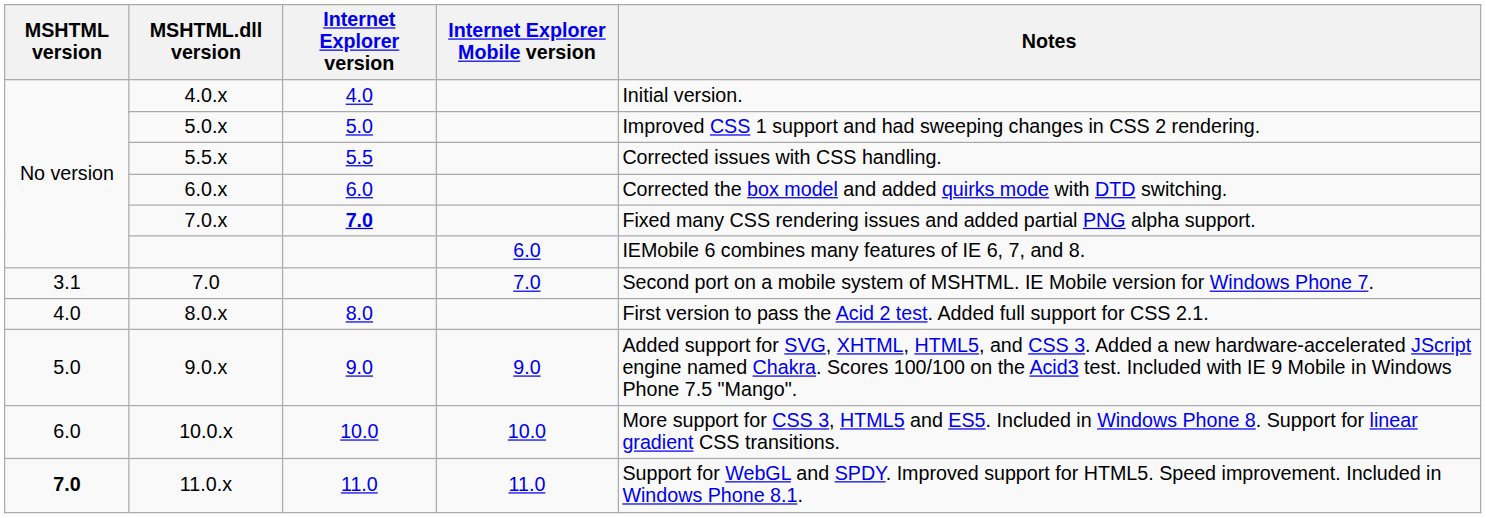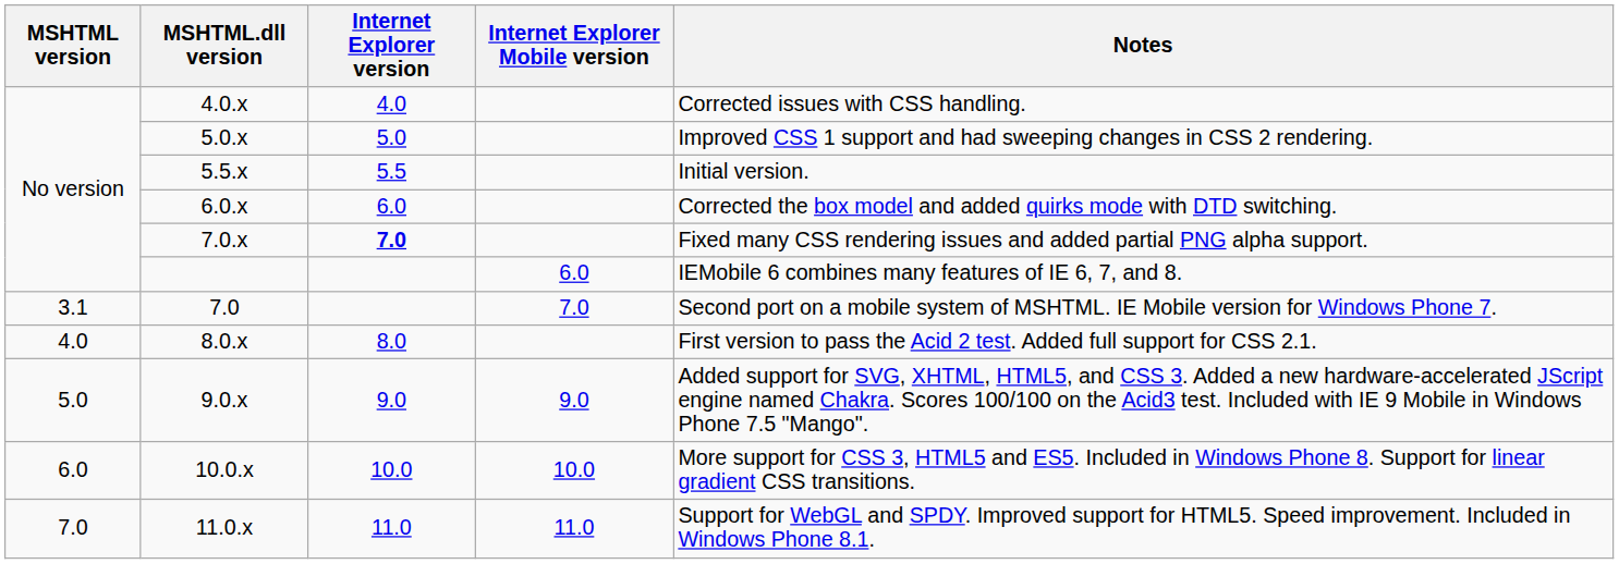 <table class="wikitable" style="width: 95%; text-align: center;">
 <tr>
 <th>MSHTML version</th>
 <th>MSHTML.dll version</th>
 <th><a href='#'>Internet Explorer</a> version</th>
 <th><a href='#'>Internet Explorer Mobile</a> version</th>
 <th>Notes</th>
 </tr>
 <tr>
 <td rowspan="6">No version</td>
 <td>4.0.x</td>
 <td><a href='#'>4.0</a></td>
 <td></td>
-<td style="text-align: left;">Initial version.</td>
+<td style="text-align: left;">Corrected issues with CSS handling.</td>
 </tr>
 <tr>
 <td>5.0.x</td>
 <td><a href='#'>5.0</a></td>
 <td></td>
 <td style="text-align: left;">Improved <a href='#'>CSS</a> 1 support and had sweeping changes in CSS 2 rendering.</td>
 </tr>
 <tr>
 <td>5.5.x</td>
 <td><a href='#'>5.5</a></td>
 <td></td>
-<td style="text-align: left;">Corrected issues with CSS handling.</td>
+<td style="text-align: left;">Initial version.</td>
 </tr>
 <tr>
 <td>6.0.x</td>
 <td><a href='#'>6.0</a></td>
 <td></td>
 <td style="text-align: left;">Corrected the <a href='#'>box model</a> and added <a href='#'>quirks mode</a> with <a href='#'>DTD</a> switching.</td>
 </tr>
 <tr>
 <td>7.0.x</td>
 <td><strong><a href='#'>7.0</a></strong></td>
 <td></td>
 <td style="text-align: left;">Fixed many CSS rendering issues and added partial <a href='#'>PNG</a> alpha support.</td>
 </tr>
 <tr>
 <td></td>
 <td></td>
 <td><a href='#'>6.0</a></td>
 <td style="text-align: left;">IEMobile 6 combines many features of IE 6, 7, and 8.</td>
 </tr>
 <tr>
 <td>3.1</td>
 <td>7.0</td>
 <td></td>
 <td><a href='#'>7.0</a></td>
 <td style="text-align: left;">Second port on a mobile system of MSHTML. IE Mobile version for <a href='#'>Windows Phone 7</a>.</td>
 </tr>
 <tr>
 <td>4.0</td>
 <td>8.0.x</td>
 <td><a href='#'>8.0</a></td>
 <td></td>
 <td style="text-align: left;">First version to pass the <a href='#'>Acid 2 test</a>. Added full support for CSS 2.1.</td>
 </tr>
 <tr>
 <td>5.0</td>
 <td>9.0.x</td>
 <td><a href='#'>9.0</a></td>
 <td><a href='#'>9.0</a></td>
 <td style="text-align: left;">Added support for <a href='#'>SVG</a>, <a href='#'>XHTML</a>, <a href='#'>HTML5</a>, and <a href='#'>CSS 3</a>. Added a new hardware-accelerated <a href='#'>JScript</a> engine named <a href='#'>Chakra</a>. Scores 100/100 on the <a href='#'>Acid3</a> test. Included with IE 9 Mobile in Windows Phone 7.5 "Mango".</td>
 </tr>
 <tr>
 <td>6.0</td>
 <td>10.0.x</td>
 <td><a href='#'>10.0</a></td>
 <td><a href='#'>10.0</a></td>
 <td style="text-align: left;">More support for <a href='#'>CSS 3</a>, <a href='#'>HTML5</a> and <a href='#'>ES5</a>. Included in <a href='#'>Windows Phone 8</a>. Support for <a href='#'>linear gradient</a> CSS transitions.</td>
 </tr>
 <tr>
-<td><strong>7.0</strong></td>
+<td>7.0</td>
 <td>11.0.x</td>
 <td><a href='#'>11.0</a></td>
 <td><a href='#'>11.0</a></td>
 <td style="text-align: left;">Support for <a href='#'>WebGL</a> and <a href='#'>SPDY</a>. Improved support for HTML5. Speed improvement. Included in <a href='#'>Windows Phone 8.1</a>.</td>
 </tr>
 </table>
